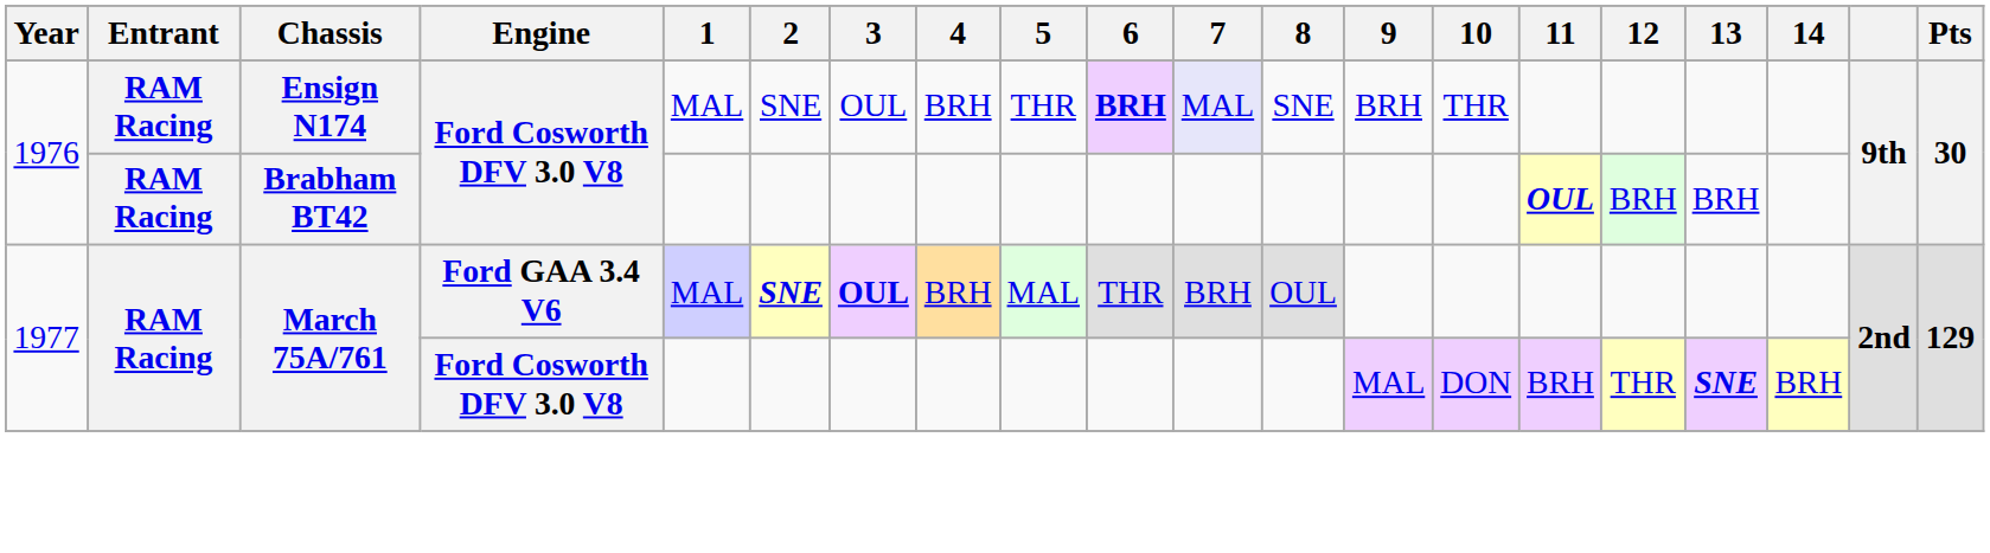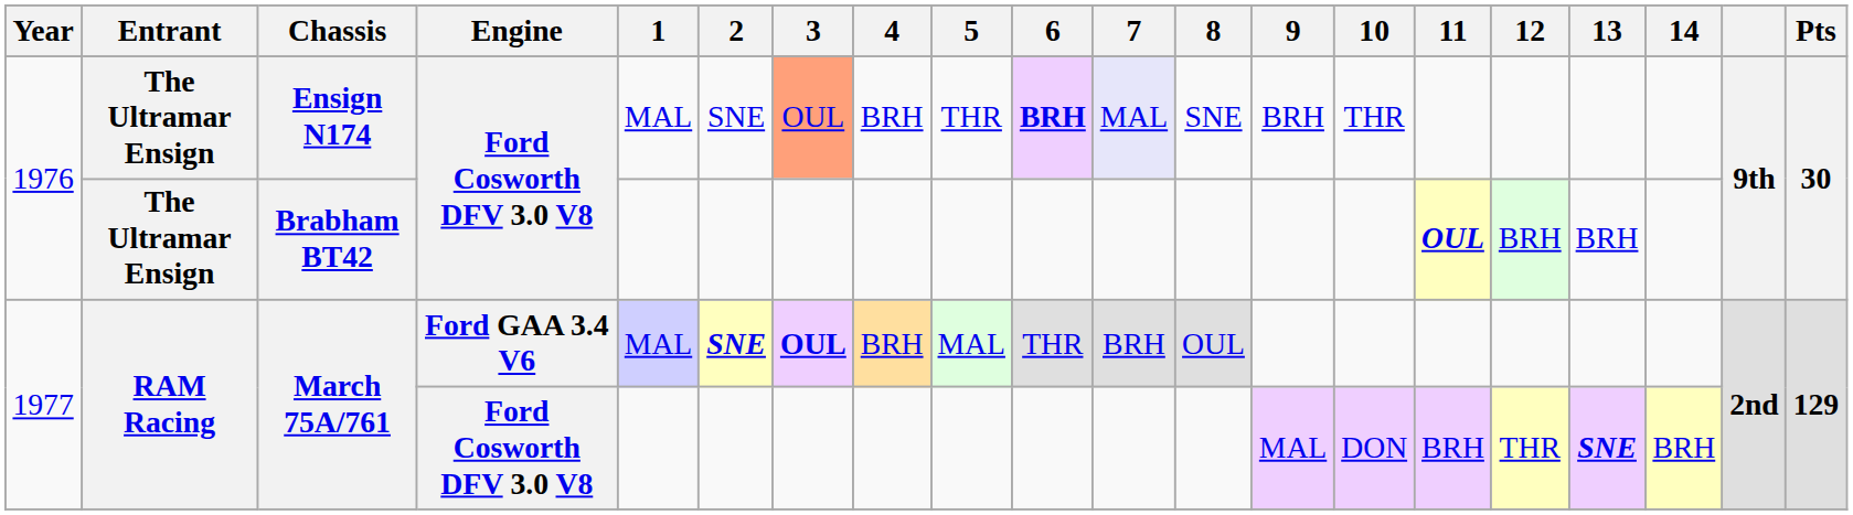 <table class="wikitable" style="text-align:center; font-size:90%">
 <tr>
 <th>Year</th>
 <th>Entrant</th>
 <th>Chassis</th>
 <th>Engine</th>
 <th>1</th>
 <th>2</th>
 <th>3</th>
 <th>4</th>
 <th>5</th>
 <th>6</th>
 <th>7</th>
 <th>8</th>
 <th>9</th>
 <th>10</th>
 <th>11</th>
 <th>12</th>
 <th>13</th>
 <th>14</th>
 <th></th>
 <th>Pts</th>
 </tr>
 <tr>
 <td rowspan=2><a href='#'>1976</a></td>
-<th><a href='#'>RAM Racing</a></th>
+<th>The Ultramar Ensign</th>
 <th><a href='#'>Ensign</a> <a href='#'>N174</a></th>
 <th rowspan=2><a href='#'>Ford Cosworth DFV</a> 3.0 <a href='#'>V8</a></th>
 <td><a href='#'>MAL</a></td>
 <td><a href='#'>SNE</a></td>
-<td><a href='#'>OUL</a></td>
+<td style="background: lightsalmon;"><a href='#'>OUL</a></td>
 <td><a href='#'>BRH</a></td>
 <td><a href='#'>THR</a></td>
 <td style="background:#efcfff;"><strong><a href='#'>BRH</a></strong><br></td>
 <td style="background: lavender;"><a href='#'>MAL</a></td>
 <td><a href='#'>SNE</a></td>
 <td><a href='#'>BRH</a></td>
 <td><a href='#'>THR</a></td>
 <td></td>
 <td></td>
 <td></td>
 <td></td>
 <th rowspan=2>9th</th>
 <th rowspan=2>30</th>
 </tr>
 <tr>
-<th><a href='#'>RAM Racing</a></th>
+<th>The Ultramar Ensign</th>
 <th><a href='#'>Brabham</a> <a href='#'>BT42</a></th>
 <td></td>
 <td></td>
 <td></td>
 <td></td>
 <td></td>
 <td></td>
 <td></td>
 <td></td>
 <td></td>
 <td></td>
 <td style="background:#ffffbf;"><strong><em><a href='#'>OUL</a></em></strong><br></td>
 <td style="background:#dfffdf;"><a href='#'>BRH</a><br></td>
 <td><a href='#'>BRH</a></td>
 <td></td>
 </tr>
 <tr>
 <td rowspan=2><a href='#'>1977</a></td>
 <th rowspan=2><a href='#'>RAM Racing</a></th>
 <th rowspan=2><a href='#'>March</a> <a href='#'>75A/761</a></th>
 <th><a href='#'>Ford</a> GAA 3.4 <a href='#'>V6</a></th>
 <td style="background:#cfcfff;"><a href='#'>MAL</a><br></td>
 <td style="background:#ffffbf;"><strong><em><a href='#'>SNE</a></em></strong><br></td>
 <td style="background:#efcfff;"><strong><a href='#'>OUL</a></strong><br></td>
 <td style="background:#ffdf9f;"><a href='#'>BRH</a><br></td>
 <td style="background:#dfffdf;"><a href='#'>MAL</a><br></td>
 <td style="background:#dfdfdf;"><a href='#'>THR</a><br></td>
 <td style="background:#dfdfdf;"><a href='#'>BRH</a><br></td>
 <td style="background:#dfdfdf;"><a href='#'>OUL</a><br></td>
 <td></td>
 <td></td>
 <td></td>
 <td></td>
 <td></td>
 <td></td>
 <th rowspan=2 style="background:#dfdfdf;">2nd</th>
 <th rowspan=2 style="background:#dfdfdf;">129</th>
 </tr>
 <tr>
 <th><a href='#'>Ford Cosworth DFV</a> 3.0 <a href='#'>V8</a></th>
 <td></td>
 <td></td>
 <td></td>
 <td></td>
 <td></td>
 <td></td>
 <td></td>
 <td></td>
 <td style="background:#efcfff;"><a href='#'>MAL</a><br></td>
 <td style="background:#efcfff;"><a href='#'>DON</a><br></td>
 <td style="background:#efcfff;"><a href='#'>BRH</a><br></td>
 <td style="background:#ffffbf;"><a href='#'>THR</a><br></td>
 <td style="background:#efcfff;"><strong><em><a href='#'>SNE</a></em></strong><br></td>
 <td style="background:#ffffbf;"><a href='#'>BRH</a><br></td>
 </tr>
 </table>
